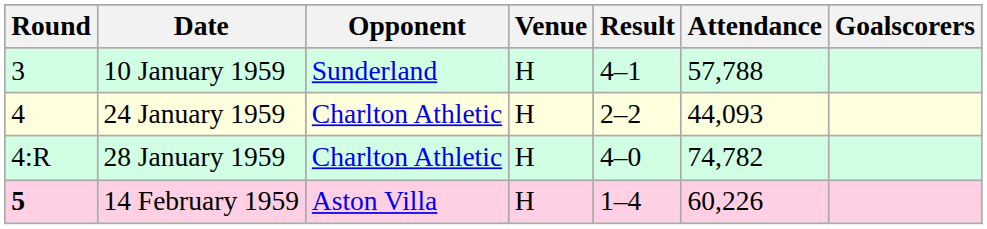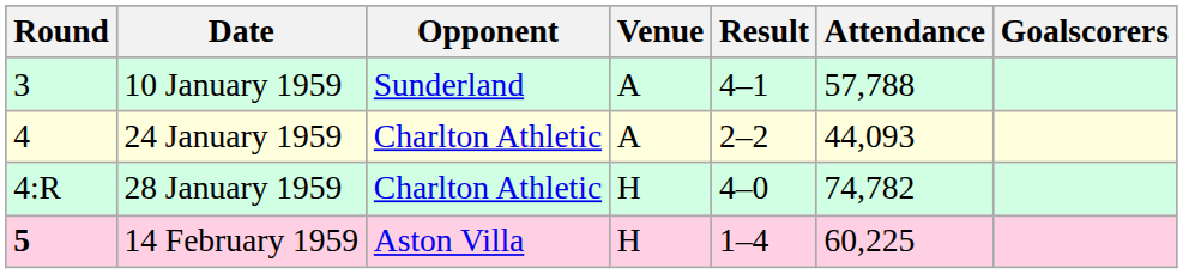 <table class="wikitable">
 <tr>
 <th>Round</th>
 <th>Date</th>
 <th>Opponent</th>
 <th>Venue</th>
 <th>Result</th>
 <th>Attendance</th>
 <th>Goalscorers</th>
 </tr>
 <tr style="background-color: #d0ffe3;">
 <td>3</td>
 <td>10 January 1959</td>
 <td><a href='#'>Sunderland</a></td>
-<td>H</td>
+<td>A</td>
 <td>4–1</td>
 <td>57,788</td>
 <td></td>
 </tr>
 <tr style="background-color: #ffffdd;">
 <td>4</td>
 <td>24 January 1959</td>
 <td><a href='#'>Charlton Athletic</a></td>
-<td>H</td>
+<td>A</td>
 <td>2–2</td>
 <td>44,093</td>
 <td></td>
 </tr>
 <tr style="background-color: #d0ffe3;">
 <td>4:R</td>
 <td>28 January 1959</td>
 <td><a href='#'>Charlton Athletic</a></td>
 <td>H</td>
 <td>4–0</td>
 <td>74,782</td>
 <td></td>
 </tr>
 <tr style="background-color: #ffd0e3;">
 <td><strong>5</strong></td>
 <td>14 February 1959</td>
 <td><a href='#'>Aston Villa</a></td>
 <td>H</td>
 <td>1–4</td>
-<td>60,226</td>
+<td>60,225</td>
 <td></td>
 </tr>
 </table>
